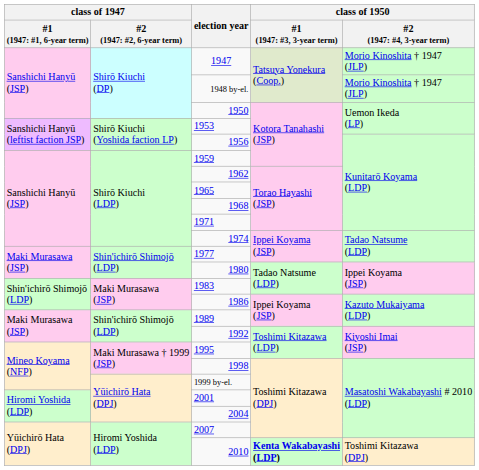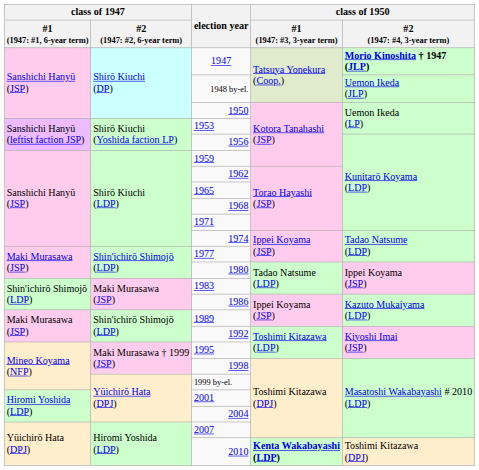 <table class="wikitable" border="1">
 <tr>
 <th colspan="2">class of 1947</th>
 <th rowspan="2">election year</th>
 <th colspan="2">class of 1950</th>
 </tr>
 <tr>
 <th>#1<br><small>(1947: #1, 6-year term)</small></th>
 <th>#2<br><small>(1947: #2, 6-year term)</small></th>
 <th>#1<br><small>(1947: #3, 3-year term)</small></th>
 <th>#2<br><small>(1947: #4, 3-year term)</small></th>
 </tr>
 <tr>
 <td rowspan="3" bgcolor="#FFCCEE"><a href='#'>Sanshichi Hanyū</a><br>(<a href='#'>JSP</a>)</td>
 <td rowspan="3" bgcolor="#CCFFFF"><a href='#'>Shirō Kiuchi</a><br>(<a href='#'>DP</a>)</td>
 <td align="center"><a href='#'>1947</a></td>
 <td rowspan="2" bgcolor="#E0EACC"><a href='#'>Tatsuya Yonekura</a><br>(<a href='#'>Coop.</a>)</td>
-<td bgcolor="#CCFFCC"><a href='#'>Morio Kinoshita</a> † 1947<br>(<a href='#'>JLP</a>)</td>
+<td bgcolor="#CCFFCC"><strong><a href='#'>Morio Kinoshita</a> † 1947<br>(<a href='#'>JLP</a>)</strong></td>
 </tr>
 <tr>
 <td align="right"><small>1948 by-el.</small></td>
-<td bgcolor="#CCFFCC"><a href='#'>Morio Kinoshita</a> † 1947<br>(<a href='#'>JLP</a>)</td>
+<td bgcolor="#CCFFCC"><a href='#'>Uemon Ikeda</a><br>(<a href='#'>JLP</a>)</td>
 </tr>
 <tr>
 <td align="right"><a href='#'>1950</a></td>
 <td rowspan="4" bgcolor="#FFCCEE"><a href='#'>Kotora Tanahashi</a><br>(<a href='#'>JSP</a>)</td>
 <td rowspan="2" bgcolor="#CCFFCC">Uemon Ikeda<br>(<a href='#'>LP</a>)</td>
 </tr>
 <tr>
 <td rowspan="2" bgcolor="#EEBBFF">Sanshichi Hanyū<br>(<a href='#'>leftist faction JSP</a>)</td>
 <td rowspan="2" bgcolor="#CCFFCC">Shirō Kiuchi<br>(<a href='#'>Yoshida faction LP</a>)</td>
 <td align="left"><a href='#'>1953</a></td>
 </tr>
 <tr>
 <td align="right"><a href='#'>1956</a></td>
 <td rowspan="6" bgcolor="#CCFFCC"><a href='#'>Kunitarō Koyama</a><br>(<a href='#'>LDP</a>)</td>
 </tr>
 <tr>
 <td rowspan="6" bgcolor="#FFCCEE">Sanshichi Hanyū<br>(<a href='#'>JSP</a>)</td>
 <td rowspan="6" bgcolor="#CCFFCC">Shirō Kiuchi<br>(<a href='#'>LDP</a>)</td>
 <td align="left"><a href='#'>1959</a></td>
 </tr>
 <tr>
 <td align="right"><a href='#'>1962</a></td>
 <td rowspan="4" bgcolor="#FFCCEE"><a href='#'>Torao Hayashi</a><br>(<a href='#'>JSP</a>)</td>
 </tr>
 <tr>
 <td align="left"><a href='#'>1965</a></td>
 </tr>
 <tr>
 <td align="right"><a href='#'>1968</a></td>
 </tr>
 <tr>
 <td align="left"><a href='#'>1971</a></td>
 </tr>
 <tr>
 <td align="right"><a href='#'>1974</a></td>
 <td rowspan="2" bgcolor="#FFCCEE"><a href='#'>Ippei Koyama</a><br>(<a href='#'>JSP</a>)</td>
 <td rowspan="2" bgcolor="#CCFFCC"><a href='#'>Tadao Natsume</a><br>(<a href='#'>LDP</a>)</td>
 </tr>
 <tr>
 <td rowspan="2" bgcolor="#FFCCEE"><a href='#'>Maki Murasawa</a><br>(<a href='#'>JSP</a>)</td>
 <td rowspan="2" bgcolor="#CCFFCC"><a href='#'>Shin'ichirō Shimojō</a><br>(<a href='#'>LDP</a>)</td>
 <td align="left"><a href='#'>1977</a></td>
 </tr>
 <tr>
 <td align="right"><a href='#'>1980</a></td>
 <td rowspan="2" bgcolor="#CCFFCC">Tadao Natsume<br>(<a href='#'>LDP</a>)</td>
 <td rowspan="2" bgcolor="#FFCCEE">Ippei Koyama<br>(<a href='#'>JSP</a>)</td>
 </tr>
 <tr>
 <td rowspan="2" bgcolor="#CCFFCC">Shin'ichirō Shimojō<br>(<a href='#'>LDP</a>)</td>
 <td rowspan="2" bgcolor="#FFCCEE">Maki Murasawa<br>(<a href='#'>JSP</a>)</td>
 <td align="left"><a href='#'>1983</a></td>
 </tr>
 <tr>
 <td align="right"><a href='#'>1986</a></td>
 <td rowspan="2" bgcolor="#FFCCEE">Ippei Koyama<br>(<a href='#'>JSP</a>)</td>
 <td rowspan="2" bgcolor="#CCFFCC"><a href='#'>Kazuto Mukaiyama</a><br>(<a href='#'>LDP</a>)</td>
 </tr>
 <tr>
 <td rowspan="2" bgcolor="#FFCCEE">Maki Murasawa<br>(<a href='#'>JSP</a>)</td>
 <td rowspan="2" bgcolor="#CCFFCC">Shin'ichirō Shimojō<br>(<a href='#'>LDP</a>)</td>
 <td align="left"><a href='#'>1989</a></td>
 </tr>
 <tr>
 <td align="right"><a href='#'>1992</a></td>
 <td rowspan="2" bgcolor="#CCFFCC"><a href='#'>Toshimi Kitazawa</a><br>(<a href='#'>LDP</a>)</td>
 <td rowspan="2" bgcolor="#FFCCEE"><a href='#'>Kiyoshi Imai</a><br>(<a href='#'>JSP</a>)</td>
 </tr>
 <tr>
 <td rowspan="3" bgcolor="#FFEECC"><a href='#'>Mineo Koyama</a><br>(<a href='#'>NFP</a>)</td>
 <td rowspan="2" bgcolor="#FFCCEE">Maki Murasawa † 1999<br>(<a href='#'>JSP</a>)</td>
 <td align="left"><a href='#'>1995</a></td>
 </tr>
 <tr>
 <td align="right"><a href='#'>1998</a></td>
 <td rowspan="5" bgcolor="#FFEECC">Toshimi Kitazawa<br>(<a href='#'>DPJ</a>)</td>
 <td rowspan="5" bgcolor="#CCFFCC"><a href='#'>Masatoshi Wakabayashi</a> # 2010<br>(<a href='#'>LDP</a>)</td>
 </tr>
 <tr>
 <td rowspan="3" bgcolor="#FFEECC"><a href='#'>Yūichirō Hata</a><br>(<a href='#'>DPJ</a>)</td>
 <td align="left"><small>1999 by-el.</small></td>
 </tr>
 <tr>
 <td rowspan="2" bgcolor="#CCFFCC"><a href='#'>Hiromi Yoshida</a><br>(<a href='#'>LDP</a>)</td>
 <td align="left"><a href='#'>2001</a></td>
 </tr>
 <tr>
 <td align="right"><a href='#'>2004</a></td>
 </tr>
 <tr>
 <td rowspan="2" bgcolor="#FFEECC">Yūichirō Hata<br>(<a href='#'>DPJ</a>)</td>
 <td rowspan="2" bgcolor="#CCFFCC">Hiromi Yoshida<br>(<a href='#'>LDP</a>)</td>
 <td align="left"><a href='#'>2007</a></td>
 </tr>
 <tr>
 <td align="right"><a href='#'>2010</a></td>
 <td bgcolor="#CCFFCC"><strong><a href='#'>Kenta Wakabayashi</a><br>(<a href='#'>LDP</a>)</strong></td>
 <td bgcolor="#FFEECC">Toshimi Kitazawa<br>(<a href='#'>DPJ</a>)</td>
 </tr>
 </table>
